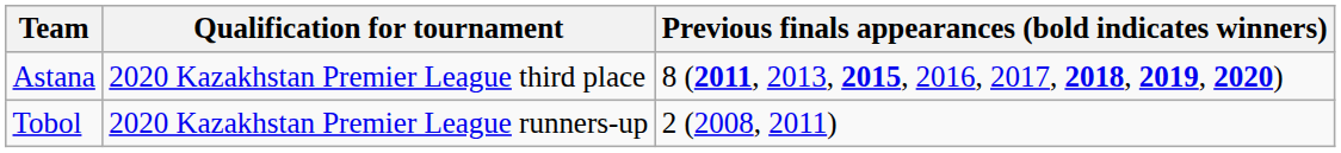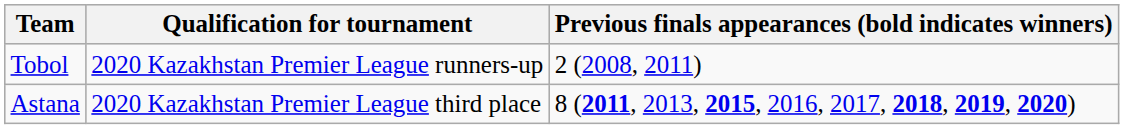 <table class="wikitable">
 <tr>
 <th>Team</th>
 <th>Qualification for tournament</th>
 <th>Previous finals appearances (bold indicates winners)</th>
 </tr>
 <tr>
+<td><a href='#'>Tobol</a></td>
+<td><a href='#'>2020 Kazakhstan Premier League</a> runners-up</td>
+<td>2 (<a href='#'>2008</a>, <a href='#'>2011</a>)</td>
+</tr>
+<tr>
 <td><a href='#'>Astana</a></td>
 <td><a href='#'>2020 Kazakhstan Premier League</a> third place</td>
 <td>8 (<strong><a href='#'>2011</a></strong>, <a href='#'>2013</a>, <strong><a href='#'>2015</a></strong>, <a href='#'>2016</a>, <a href='#'>2017</a>, <strong><a href='#'>2018</a></strong>, <strong><a href='#'>2019</a></strong>, <strong><a href='#'>2020</a></strong>)</td>
 </tr>
-<tr>
-<td><a href='#'>Tobol</a></td>
-<td><a href='#'>2020 Kazakhstan Premier League</a> runners-up</td>
-<td>2 (<a href='#'>2008</a>, <a href='#'>2011</a>)</td>
-</tr>
 </table>
